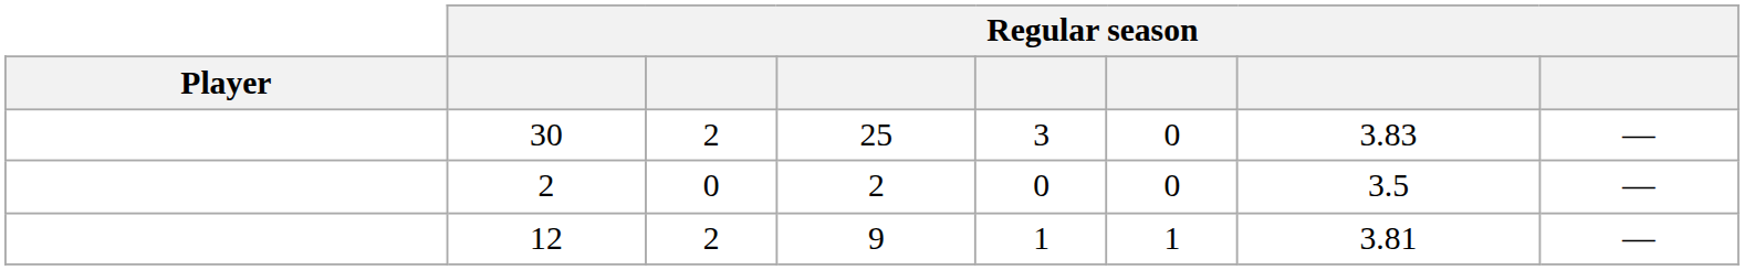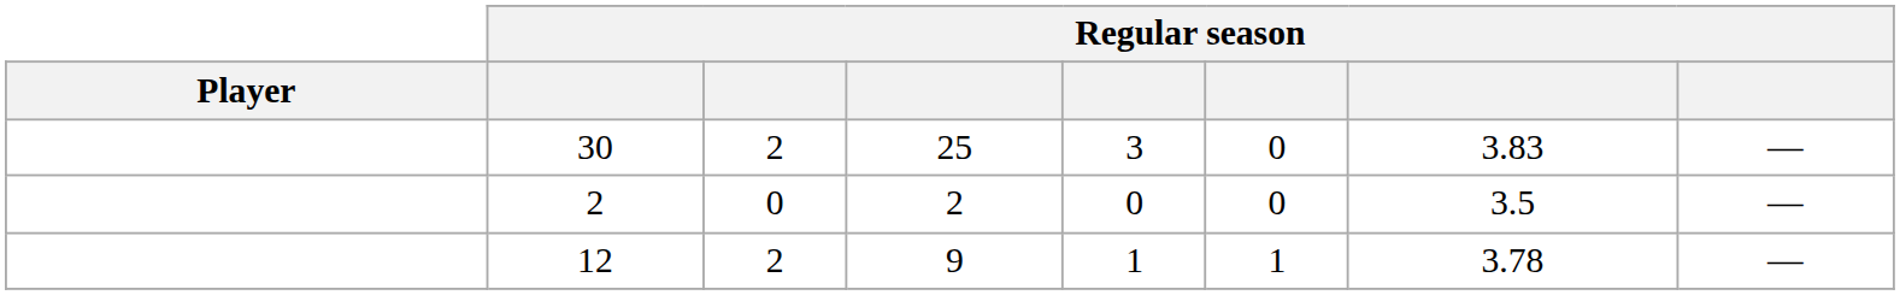 <table class="wikitable sortable" style="text-align:center; border:0; background:white; width:53em; font-size:100%;">
 <tr>
 <th colspan=1 style="border:0; background:white;"></th>
 <th colspan=7>Regular season</th>
 </tr>
 <tr>
 <th scope="col">Player</th>
 <th scope="col" data-sort-type="number"></th>
 <th scope="col" data-sort-type="number"></th>
 <th scope="col" data-sort-type="number"></th>
 <th scope="col" data-sort-type="number"></th>
 <th scope="col" data-sort-type="number"></th>
 <th scope="col" data-sort-type="number"></th>
 <th scope="col" data-sort-type="number"></th>
 </tr>
 <tr>
 <td></td>
 <td>30</td>
 <td>2</td>
 <td>25</td>
 <td>3</td>
 <td>0</td>
 <td>3.83</td>
 <td>—</td>
 </tr>
 <tr>
 <td></td>
 <td>2</td>
 <td>0</td>
 <td>2</td>
 <td>0</td>
 <td>0</td>
 <td>3.5</td>
 <td>—</td>
 </tr>
 <tr>
 <td></td>
 <td>12</td>
 <td>2</td>
 <td>9</td>
 <td>1</td>
 <td>1</td>
-<td>3.81</td>
+<td>3.78</td>
 <td>—</td>
 </tr>
 </table>
